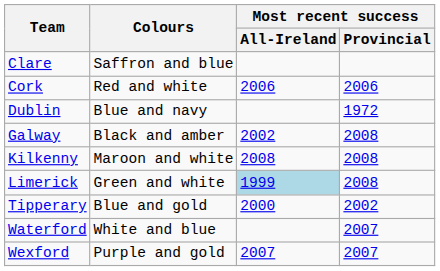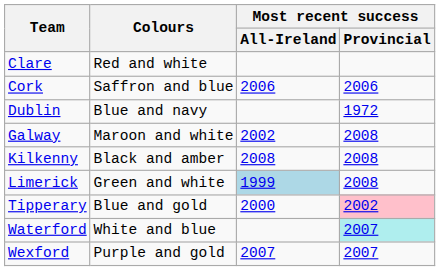 <table class="wikitable">
 <tr>
 <th rowspan="2">Team</th>
 <th rowspan="2">Colours</th>
 <th colspan="3">Most recent success</th>
 </tr>
 <tr>
 <th>All-Ireland</th>
 <th>Provincial</th>
 </tr>
 <tr>
 <td><a href='#'>Clare</a></td>
-<td>Saffron and blue</td>
+<td>Red and white</td>
 <td></td>
 <td></td>
 </tr>
 <tr>
 <td><a href='#'>Cork</a></td>
-<td>Red and white</td>
+<td>Saffron and blue</td>
 <td><a href='#'>2006</a></td>
 <td><a href='#'>2006</a></td>
 </tr>
 <tr>
 <td><a href='#'>Dublin</a></td>
 <td>Blue and navy</td>
 <td></td>
 <td><a href='#'>1972</a></td>
 </tr>
 <tr>
 <td><a href='#'>Galway</a></td>
-<td>Black and amber</td>
+<td>Maroon and white</td>
 <td><a href='#'>2002</a></td>
 <td><a href='#'>2008</a></td>
 </tr>
 <tr>
 <td><a href='#'>Kilkenny</a></td>
-<td>Maroon and white</td>
+<td>Black and amber</td>
 <td><a href='#'>2008</a></td>
 <td><a href='#'>2008</a></td>
 </tr>
 <tr>
 <td><a href='#'>Limerick</a></td>
 <td>Green and white</td>
 <td style="background: lightblue;"><a href='#'>1999</a></td>
 <td><a href='#'>2008</a></td>
 </tr>
 <tr>
 <td><a href='#'>Tipperary</a></td>
 <td>Blue and gold</td>
 <td><a href='#'>2000</a></td>
-<td><a href='#'>2002</a></td>
+<td style="background: pink;"><a href='#'>2002</a></td>
 </tr>
 <tr>
 <td><a href='#'>Waterford</a></td>
 <td>White and blue</td>
 <td></td>
-<td><a href='#'>2007</a></td>
+<td style="background: paleturquoise;"><a href='#'>2007</a></td>
 </tr>
 <tr>
 <td><a href='#'>Wexford</a></td>
 <td>Purple and gold</td>
 <td><a href='#'>2007</a></td>
 <td><a href='#'>2007</a></td>
 </tr>
 </table>
